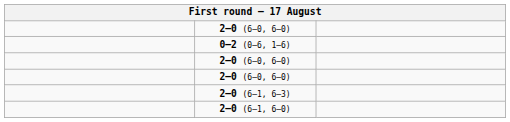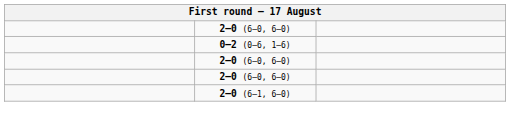 <table class="wikitable" style="text-align: center; font-size:90% ">
 <tr>
 <th colspan=3>First round – 17 August</th>
 </tr>
 <tr>
 <td align=left width="240"><strong></strong></td>
 <td align=center width="150"><strong>2–0</strong> <small>(6–0, 6–0)</small></td>
 <td align=left width="240"></td>
 </tr>
 <tr>
 <td align=left></td>
 <td align=center><strong>0–2</strong> <small>(0–6, 1–6)</small></td>
 <td align=left><strong></strong></td>
 </tr>
 <tr>
 <td align=left><strong></strong></td>
 <td align=center><strong>2–0</strong> <small>(6–0, 6–0)</small></td>
 <td align=left></td>
 </tr>
 <tr>
 <td align=left><strong></strong></td>
 <td align=center><strong>2–0</strong> <small>(6–0, 6–0)</small></td>
 <td align=left></td>
 </tr>
 <tr>
 <td align=left><strong></strong></td>
-<td align=center><strong>2–0</strong> <small>(6–1, 6–3)</small></td>
-<td align=left></td>
-</tr>
-<tr>
-<td align=left><strong></strong></td>
 <td align=center><strong>2–0</strong> <small>(6–1, 6–0)</small></td>
 <td align=left></td>
 </tr>
 </table>
